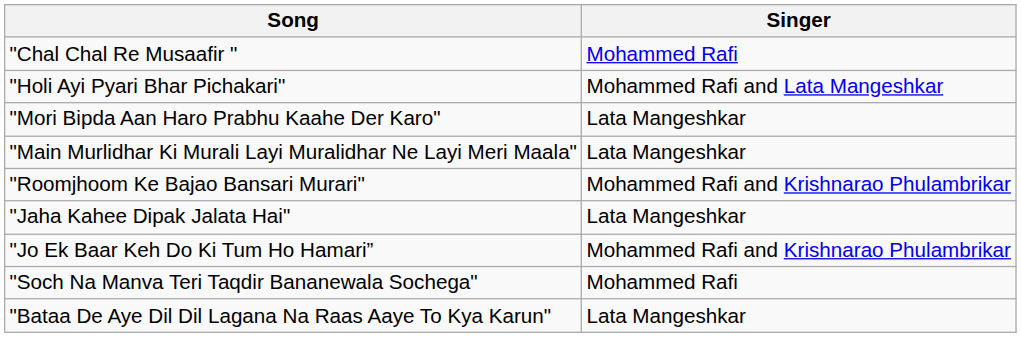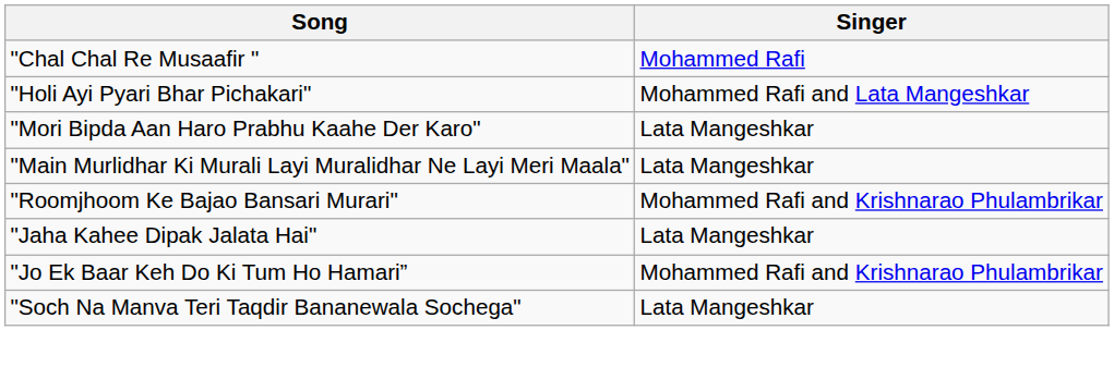 <table class="wikitable">
 <tr>
 <th>Song</th>
 <th>Singer</th>
 </tr>
 <tr>
 <td>"Chal Chal Re Musaafir "</td>
 <td><a href='#'>Mohammed Rafi</a></td>
 </tr>
 <tr>
 <td>"Holi Ayi Pyari Bhar Pichakari"</td>
 <td>Mohammed Rafi and <a href='#'>Lata Mangeshkar</a></td>
 </tr>
 <tr>
 <td>"Mori Bipda Aan Haro Prabhu Kaahe Der Karo"</td>
 <td>Lata Mangeshkar</td>
 </tr>
 <tr>
 <td>"Main Murlidhar Ki Murali Layi Muralidhar Ne Layi Meri Maala"</td>
 <td>Lata Mangeshkar</td>
 </tr>
 <tr>
 <td>"Roomjhoom Ke Bajao Bansari Murari"</td>
 <td>Mohammed Rafi and <a href='#'>Krishnarao Phulambrikar</a></td>
 </tr>
 <tr>
 <td>"Jaha Kahee Dipak Jalata Hai"</td>
 <td>Lata Mangeshkar</td>
 </tr>
 <tr>
 <td>"Jo Ek Baar Keh Do Ki Tum Ho Hamari”</td>
 <td>Mohammed Rafi and <a href='#'>Krishnarao Phulambrikar</a></td>
 </tr>
 <tr>
 <td>"Soch Na Manva Teri Taqdir Bananewala Sochega"</td>
-<td>Mohammed Rafi</td>
-</tr>
-<tr>
-<td>"Bataa De Aye Dil Dil Lagana Na Raas Aaye To Kya Karun"</td>
 <td>Lata Mangeshkar</td>
 </tr>
 </table>
